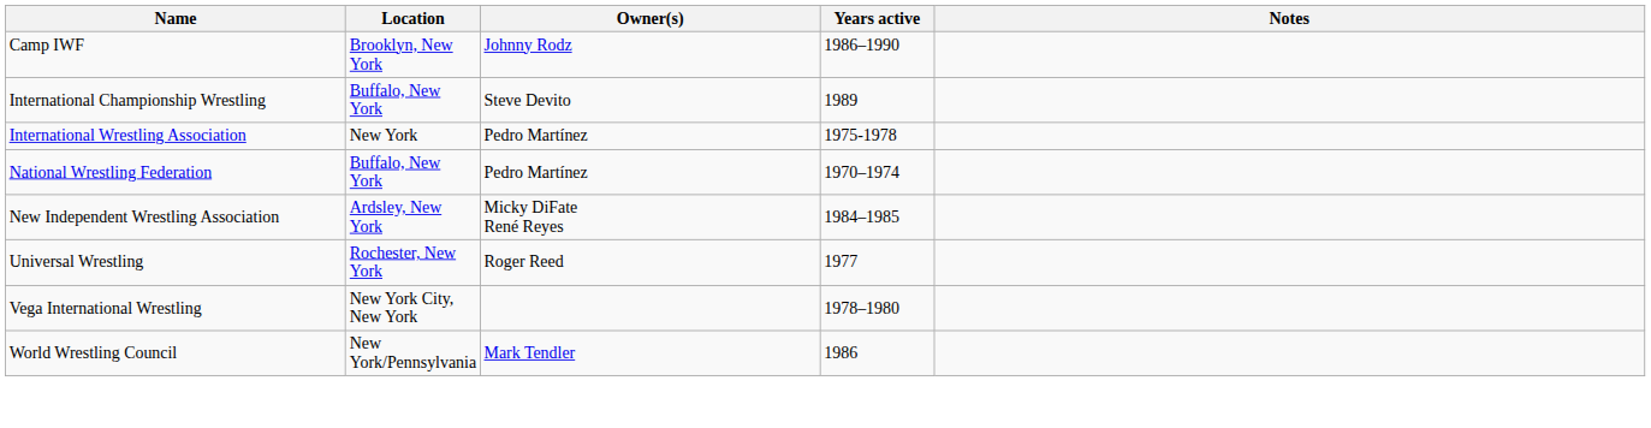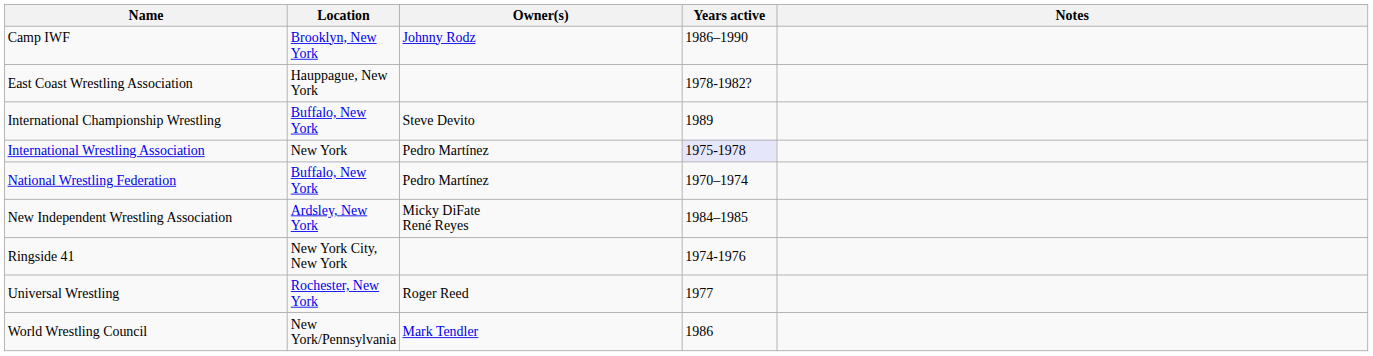 <table class=wikitable>
 <tr>
 <th width="21%">Name</th>
 <th width="7%">Location</th>
 <th width="21%">Owner(s)</th>
 <th width="7%">Years active</th>
 <th width="55%">Notes</th>
 </tr>
 <tr valign="top">
 <td>Camp IWF</td>
 <td><a href='#'>Brooklyn, New York</a></td>
 <td><a href='#'>Johnny Rodz</a></td>
 <td>1986–1990</td>
 <td></td>
 </tr>
 <tr>
+<td>East Coast Wrestling Association</td>
+<td>Hauppague, New York</td>
+<td></td>
+<td>1978-1982?</td>
+<td></td>
+</tr>
+<tr>
 <td>International Championship Wrestling</td>
 <td><a href='#'>Buffalo, New York</a></td>
 <td>Steve Devito</td>
 <td>1989</td>
 <td></td>
 </tr>
 <tr>
 <td><a href='#'>International Wrestling Association</a></td>
 <td>New York</td>
 <td>Pedro Martínez</td>
-<td>1975-1978</td>
+<td style="background: lavender;">1975-1978</td>
 <td></td>
 </tr>
 <tr>
 <td><a href='#'>National Wrestling Federation</a></td>
 <td><a href='#'>Buffalo, New York</a></td>
 <td>Pedro Martínez</td>
 <td>1970–1974</td>
 <td></td>
 </tr>
 <tr>
 <td>New Independent Wrestling Association</td>
 <td><a href='#'>Ardsley, New York</a></td>
 <td>Micky DiFate<br>René Reyes</td>
 <td>1984–1985</td>
 <td></td>
 </tr>
 <tr>
+<td>Ringside 41</td>
+<td>New York City, New York</td>
+<td></td>
+<td>1974-1976</td>
+<td></td>
+</tr>
+<tr>
 <td>Universal Wrestling</td>
 <td><a href='#'>Rochester, New York</a></td>
 <td>Roger Reed</td>
 <td>1977</td>
-<td></td>
-</tr>
-<tr>
-<td>Vega International Wrestling</td>
-<td>New York City, New York</td>
-<td></td>
-<td>1978–1980</td>
 <td></td>
 </tr>
 <tr>
 <td>World Wrestling Council</td>
 <td>New York/Pennsylvania</td>
 <td><a href='#'>Mark Tendler</a></td>
 <td>1986</td>
 <td></td>
 </tr>
 </table>
